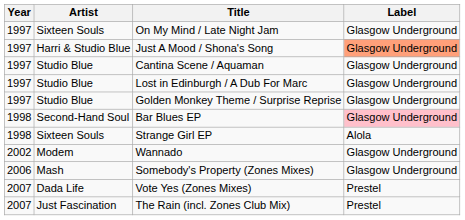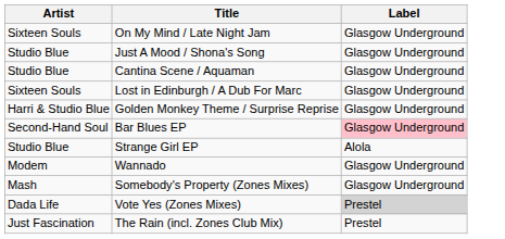 <table class="wikitable sortable">
 <tr>
-<th>Year</th>
 <th>Artist</th>
 <th>Title</th>
 <th>Label</th>
 </tr>
 <tr>
-<td>1997</td>
 <td>Sixteen Souls</td>
 <td>On My Mind / Late Night Jam</td>
 <td>Glasgow Underground</td>
 </tr>
 <tr>
-<td>1997</td>
-<td>Harri & Studio Blue</td>
+<td>Studio Blue</td>
 <td>Just A Mood / Shona's Song</td>
-<td style="background: lightsalmon;">Glasgow Underground</td>
+<td>Glasgow Underground</td>
 </tr>
 <tr>
-<td>1997</td>
 <td>Studio Blue</td>
 <td>Cantina Scene / Aquaman</td>
 <td>Glasgow Underground</td>
 </tr>
 <tr>
-<td>1997</td>
-<td>Studio Blue</td>
+<td>Sixteen Souls</td>
 <td>Lost in Edinburgh / A Dub For Marc</td>
 <td>Glasgow Underground</td>
 </tr>
 <tr>
-<td>1997</td>
-<td>Studio Blue</td>
+<td>Harri & Studio Blue</td>
 <td>Golden Monkey Theme / Surprise Reprise</td>
 <td>Glasgow Underground</td>
 </tr>
 <tr>
-<td>1998</td>
 <td>Second-Hand Soul</td>
 <td>Bar Blues EP</td>
 <td style="background: pink;">Glasgow Underground</td>
 </tr>
 <tr>
-<td>1998</td>
-<td>Sixteen Souls</td>
+<td>Studio Blue</td>
 <td>Strange Girl EP</td>
 <td>Alola</td>
 </tr>
 <tr>
-<td>2002</td>
 <td>Modem</td>
 <td>Wannado</td>
 <td>Glasgow Underground</td>
 </tr>
 <tr>
-<td>2006</td>
 <td>Mash</td>
 <td>Somebody's Property (Zones Mixes)</td>
 <td>Glasgow Underground</td>
 </tr>
 <tr>
-<td>2007</td>
 <td>Dada Life</td>
 <td>Vote Yes (Zones Mixes)</td>
-<td>Prestel</td>
+<td style="background: lightgrey;">Prestel</td>
 </tr>
 <tr>
-<td>2007</td>
 <td>Just Fascination</td>
 <td>The Rain (incl. Zones Club Mix)</td>
 <td>Prestel</td>
 </tr>
 </table>
